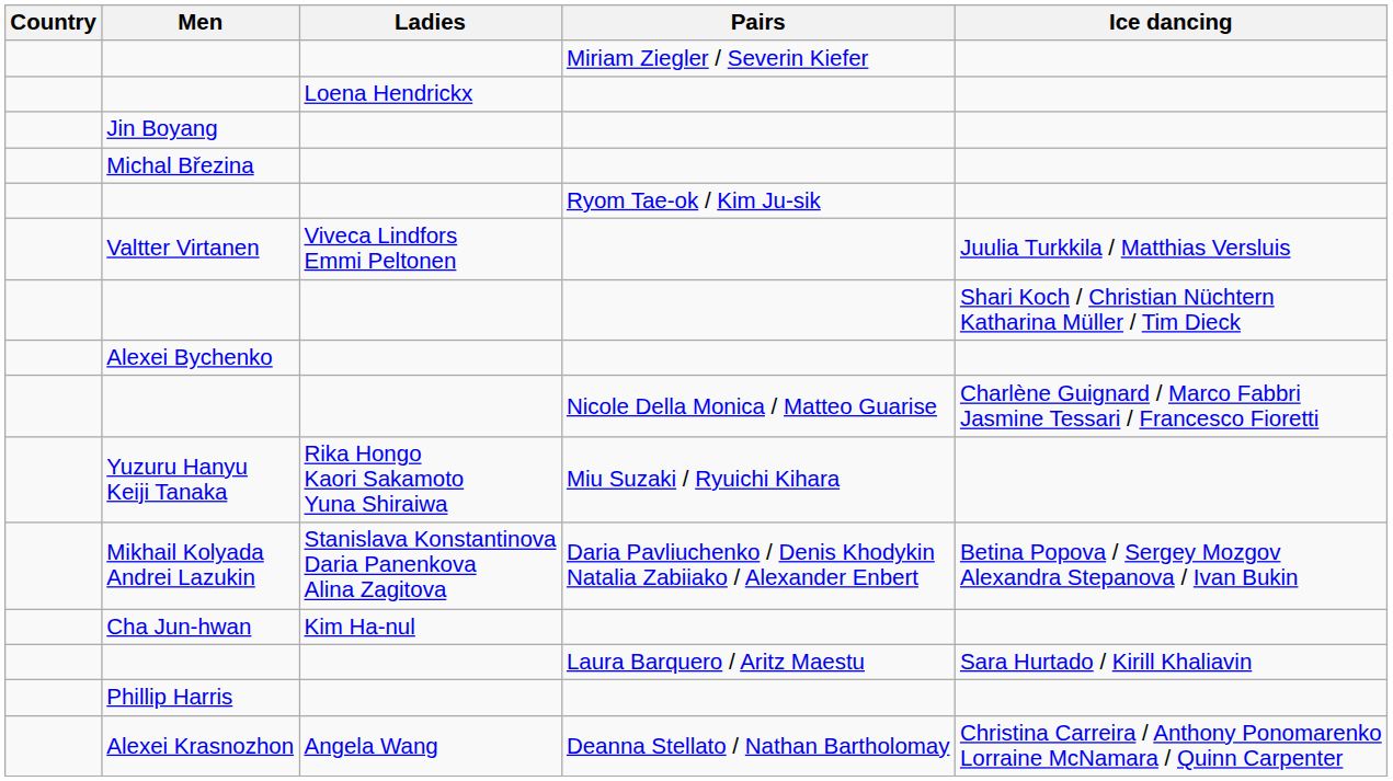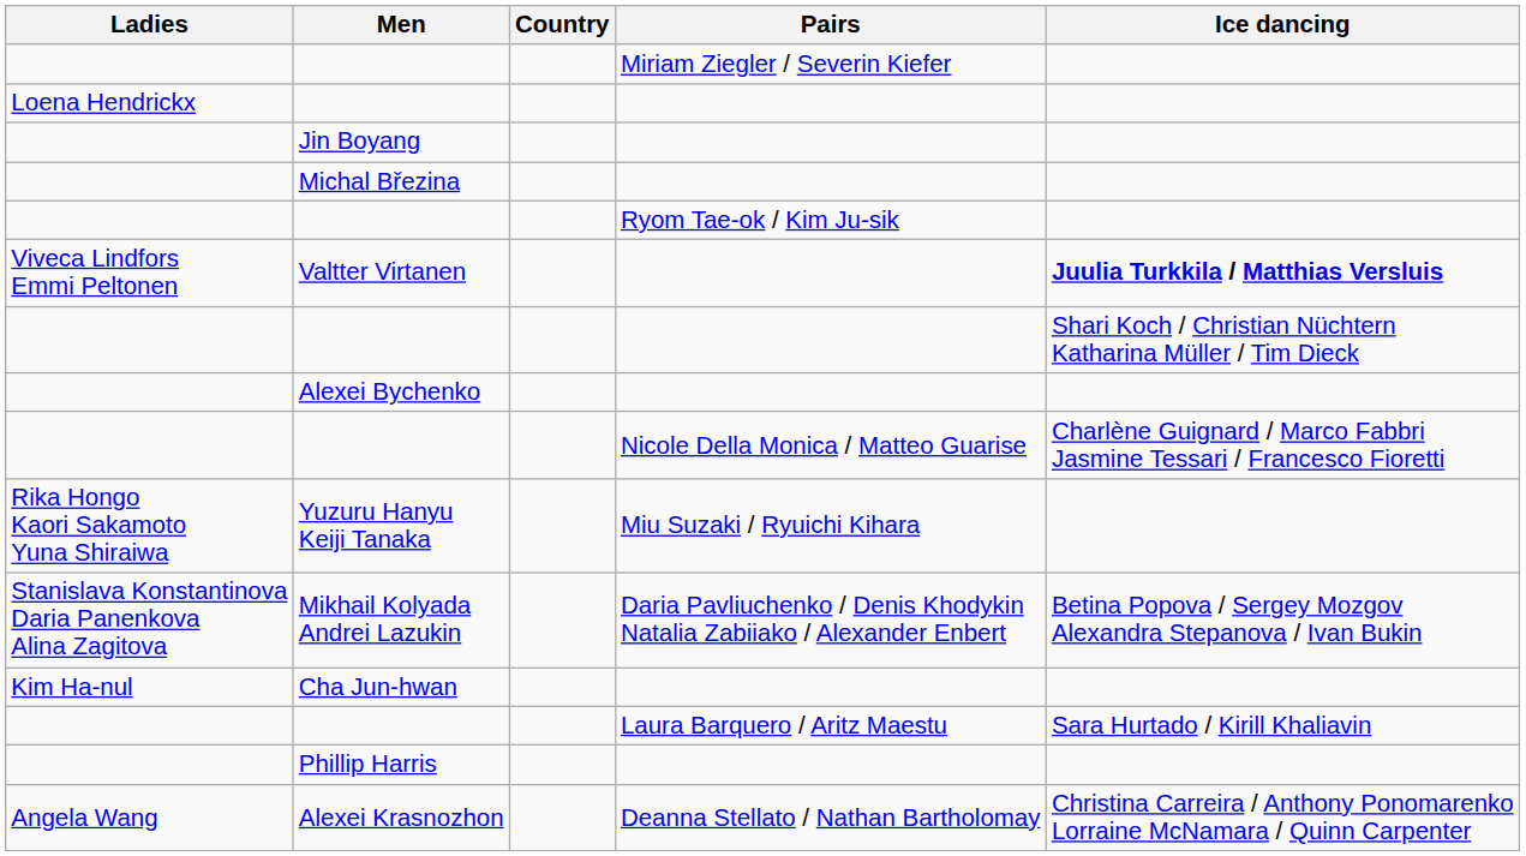 <table class="wikitable">
 <tr>
+<th>Ladies</th>
+<th>Men</th>
 <th>Country</th>
-<th>Men</th>
-<th>Ladies</th>
 <th>Pairs</th>
 <th>Ice dancing</th>
 </tr>
 <tr>
 <td></td>
 <td></td>
 <td></td>
 <td><a href='#'>Miriam Ziegler</a> / <a href='#'>Severin Kiefer</a></td>
 <td></td>
 </tr>
 <tr>
+<td><a href='#'>Loena Hendrickx</a></td>
 <td></td>
 <td></td>
-<td><a href='#'>Loena Hendrickx</a></td>
 <td></td>
 <td></td>
 </tr>
 <tr>
 <td></td>
 <td><a href='#'>Jin Boyang</a></td>
 <td></td>
 <td></td>
 <td></td>
 </tr>
 <tr>
 <td></td>
 <td><a href='#'>Michal Březina</a></td>
 <td></td>
 <td></td>
 <td></td>
 </tr>
 <tr>
 <td></td>
 <td></td>
 <td></td>
 <td><a href='#'>Ryom Tae-ok</a> / <a href='#'>Kim Ju-sik</a></td>
 <td></td>
 </tr>
 <tr>
+<td><a href='#'>Viveca Lindfors</a> <br> <a href='#'>Emmi Peltonen</a></td>
+<td><a href='#'>Valtter Virtanen</a></td>
 <td></td>
-<td><a href='#'>Valtter Virtanen</a></td>
-<td><a href='#'>Viveca Lindfors</a> <br> <a href='#'>Emmi Peltonen</a></td>
 <td></td>
-<td><a href='#'>Juulia Turkkila</a> / <a href='#'>Matthias Versluis</a></td>
+<td><strong><a href='#'>Juulia Turkkila</a> / <a href='#'>Matthias Versluis</a></strong></td>
 </tr>
 <tr>
 <td></td>
 <td></td>
 <td></td>
 <td></td>
 <td><a href='#'>Shari Koch</a> / <a href='#'>Christian Nüchtern</a><br><a href='#'>Katharina Müller</a> / <a href='#'>Tim Dieck</a></td>
 </tr>
 <tr>
 <td></td>
 <td><a href='#'>Alexei Bychenko</a></td>
 <td></td>
 <td></td>
 <td></td>
 </tr>
 <tr>
 <td></td>
 <td></td>
 <td></td>
 <td><a href='#'>Nicole Della Monica</a> / <a href='#'>Matteo Guarise</a></td>
 <td><a href='#'>Charlène Guignard</a> / <a href='#'>Marco Fabbri</a> <br><a href='#'>Jasmine Tessari</a> / <a href='#'>Francesco Fioretti</a></td>
 </tr>
 <tr>
+<td><a href='#'>Rika Hongo</a> <br><a href='#'>Kaori Sakamoto</a> <br><a href='#'>Yuna Shiraiwa</a></td>
+<td><a href='#'>Yuzuru Hanyu</a> <br><a href='#'>Keiji Tanaka</a></td>
 <td></td>
-<td><a href='#'>Yuzuru Hanyu</a> <br><a href='#'>Keiji Tanaka</a></td>
-<td><a href='#'>Rika Hongo</a> <br><a href='#'>Kaori Sakamoto</a> <br><a href='#'>Yuna Shiraiwa</a></td>
 <td><a href='#'>Miu Suzaki</a> / <a href='#'>Ryuichi Kihara</a></td>
 <td></td>
 </tr>
 <tr>
+<td><a href='#'>Stanislava Konstantinova</a> <br><a href='#'>Daria Panenkova</a> <br><a href='#'>Alina Zagitova</a></td>
+<td><a href='#'>Mikhail Kolyada</a> <br><a href='#'>Andrei Lazukin</a></td>
 <td></td>
-<td><a href='#'>Mikhail Kolyada</a> <br><a href='#'>Andrei Lazukin</a></td>
-<td><a href='#'>Stanislava Konstantinova</a> <br><a href='#'>Daria Panenkova</a> <br><a href='#'>Alina Zagitova</a></td>
 <td><a href='#'>Daria Pavliuchenko</a> / <a href='#'>Denis Khodykin</a> <br><a href='#'>Natalia Zabiiako</a> / <a href='#'>Alexander Enbert</a></td>
 <td><a href='#'>Betina Popova</a> / <a href='#'>Sergey Mozgov</a> <br><a href='#'>Alexandra Stepanova</a> / <a href='#'>Ivan Bukin</a></td>
 </tr>
 <tr>
+<td><a href='#'>Kim Ha-nul</a></td>
+<td><a href='#'>Cha Jun-hwan</a></td>
 <td></td>
-<td><a href='#'>Cha Jun-hwan</a></td>
-<td><a href='#'>Kim Ha-nul</a></td>
 <td></td>
 <td></td>
 </tr>
 <tr>
 <td></td>
 <td></td>
 <td></td>
 <td><a href='#'>Laura Barquero</a> / <a href='#'>Aritz Maestu</a></td>
 <td><a href='#'>Sara Hurtado</a> / <a href='#'>Kirill Khaliavin</a></td>
 </tr>
 <tr>
 <td></td>
 <td><a href='#'>Phillip Harris</a></td>
 <td></td>
 <td></td>
 <td></td>
 </tr>
 <tr>
+<td><a href='#'>Angela Wang</a></td>
+<td><a href='#'>Alexei Krasnozhon</a></td>
 <td></td>
-<td><a href='#'>Alexei Krasnozhon</a></td>
-<td><a href='#'>Angela Wang</a></td>
 <td><a href='#'>Deanna Stellato</a> / <a href='#'>Nathan Bartholomay</a></td>
 <td><a href='#'>Christina Carreira</a> / <a href='#'>Anthony Ponomarenko</a> <br><a href='#'>Lorraine McNamara</a> / <a href='#'>Quinn Carpenter</a></td>
 </tr>
 </table>
